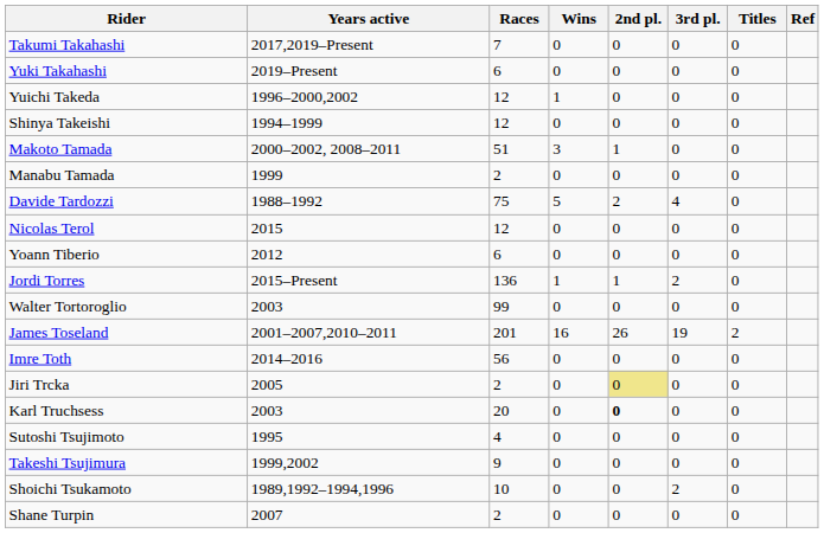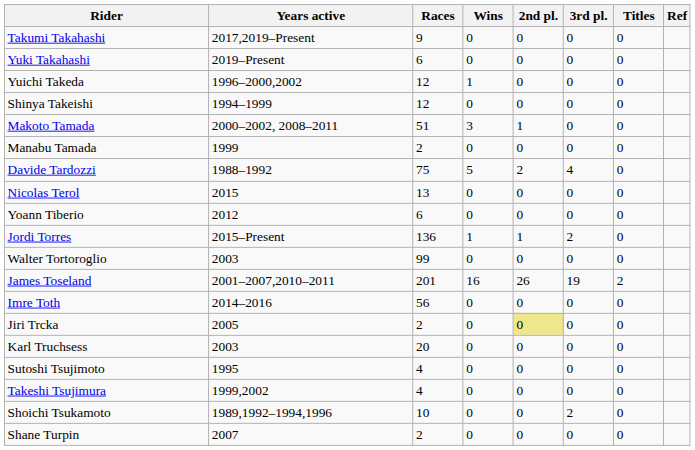 <table class="wikitable" style="font-size:95%;">
 <tr>
 <th width="225">Rider</th>
 <th width="225">Years active</th>
 <th width="50">Races</th>
 <th width="50">Wins</th>
 <th width="50">2nd pl.</th>
 <th width="50">3rd pl.</th>
 <th width="50">Titles</th>
 <th>Ref</th>
 </tr>
 <tr>
 <td> <a href='#'>Takumi Takahashi</a></td>
 <td>2017,2019–Present</td>
-<td>7</td>
+<td>9</td>
 <td>0</td>
 <td>0</td>
 <td>0</td>
 <td>0</td>
 <td></td>
 </tr>
 <tr>
 <td> <a href='#'>Yuki Takahashi</a></td>
 <td>2019–Present</td>
 <td>6</td>
 <td>0</td>
 <td>0</td>
 <td>0</td>
 <td>0</td>
 <td></td>
 </tr>
 <tr>
 <td> Yuichi Takeda</td>
 <td>1996–2000,2002</td>
 <td>12</td>
 <td>1</td>
 <td>0</td>
 <td>0</td>
 <td>0</td>
 <td></td>
 </tr>
 <tr>
 <td> Shinya Takeishi</td>
 <td>1994–1999</td>
 <td>12</td>
 <td>0</td>
 <td>0</td>
 <td>0</td>
 <td>0</td>
 <td></td>
 </tr>
 <tr>
 <td> <a href='#'>Makoto Tamada</a></td>
 <td>2000–2002, 2008–2011</td>
 <td>51</td>
 <td>3</td>
 <td>1</td>
 <td>0</td>
 <td>0</td>
 <td></td>
 </tr>
 <tr>
 <td> Manabu Tamada</td>
 <td>1999</td>
 <td>2</td>
 <td>0</td>
 <td>0</td>
 <td>0</td>
 <td>0</td>
 <td></td>
 </tr>
 <tr>
 <td> <a href='#'>Davide Tardozzi</a></td>
 <td>1988–1992</td>
 <td>75</td>
 <td>5</td>
 <td>2</td>
 <td>4</td>
 <td>0</td>
 <td></td>
 </tr>
 <tr>
 <td> <a href='#'>Nicolas Terol</a></td>
 <td>2015</td>
-<td>12</td>
+<td>13</td>
 <td>0</td>
 <td>0</td>
 <td>0</td>
 <td>0</td>
 <td></td>
 </tr>
 <tr>
 <td> Yoann Tiberio</td>
 <td>2012</td>
 <td>6</td>
 <td>0</td>
 <td>0</td>
 <td>0</td>
 <td>0</td>
 <td></td>
 </tr>
 <tr>
 <td> <a href='#'>Jordi Torres</a></td>
 <td>2015–Present</td>
 <td>136</td>
 <td>1</td>
 <td>1</td>
 <td>2</td>
 <td>0</td>
 <td></td>
 </tr>
 <tr>
 <td> Walter Tortoroglio</td>
 <td>2003</td>
 <td>99</td>
 <td>0</td>
 <td>0</td>
 <td>0</td>
 <td>0</td>
 <td></td>
 </tr>
 <tr>
 <td> <a href='#'>James Toseland</a></td>
 <td>2001–2007,2010–2011</td>
 <td>201</td>
 <td>16</td>
 <td>26</td>
 <td>19</td>
 <td>2</td>
 <td></td>
 </tr>
 <tr>
 <td> <a href='#'>Imre Toth</a></td>
 <td>2014–2016</td>
 <td>56</td>
 <td>0</td>
 <td>0</td>
 <td>0</td>
 <td>0</td>
 <td></td>
 </tr>
 <tr>
 <td> Jiri Trcka</td>
 <td>2005</td>
 <td>2</td>
 <td>0</td>
 <td style="background: khaki;">0</td>
 <td>0</td>
 <td>0</td>
 <td></td>
 </tr>
 <tr>
 <td> Karl Truchsess</td>
 <td>2003</td>
 <td>20</td>
 <td>0</td>
-<td><strong>0</strong></td>
+<td>0</td>
 <td>0</td>
 <td>0</td>
 <td></td>
 </tr>
 <tr>
 <td> Sutoshi Tsujimoto</td>
 <td>1995</td>
 <td>4</td>
 <td>0</td>
 <td>0</td>
 <td>0</td>
 <td>0</td>
 <td></td>
 </tr>
 <tr>
 <td> <a href='#'>Takeshi Tsujimura</a></td>
 <td>1999,2002</td>
-<td>9</td>
+<td>4</td>
 <td>0</td>
 <td>0</td>
 <td>0</td>
 <td>0</td>
 <td></td>
 </tr>
 <tr>
 <td> Shoichi Tsukamoto</td>
 <td>1989,1992–1994,1996</td>
 <td>10</td>
 <td>0</td>
 <td>0</td>
 <td>2</td>
 <td>0</td>
 <td></td>
 </tr>
 <tr>
 <td> Shane Turpin</td>
 <td>2007</td>
 <td>2</td>
 <td>0</td>
 <td>0</td>
 <td>0</td>
 <td>0</td>
 <td></td>
 </tr>
 </table>
